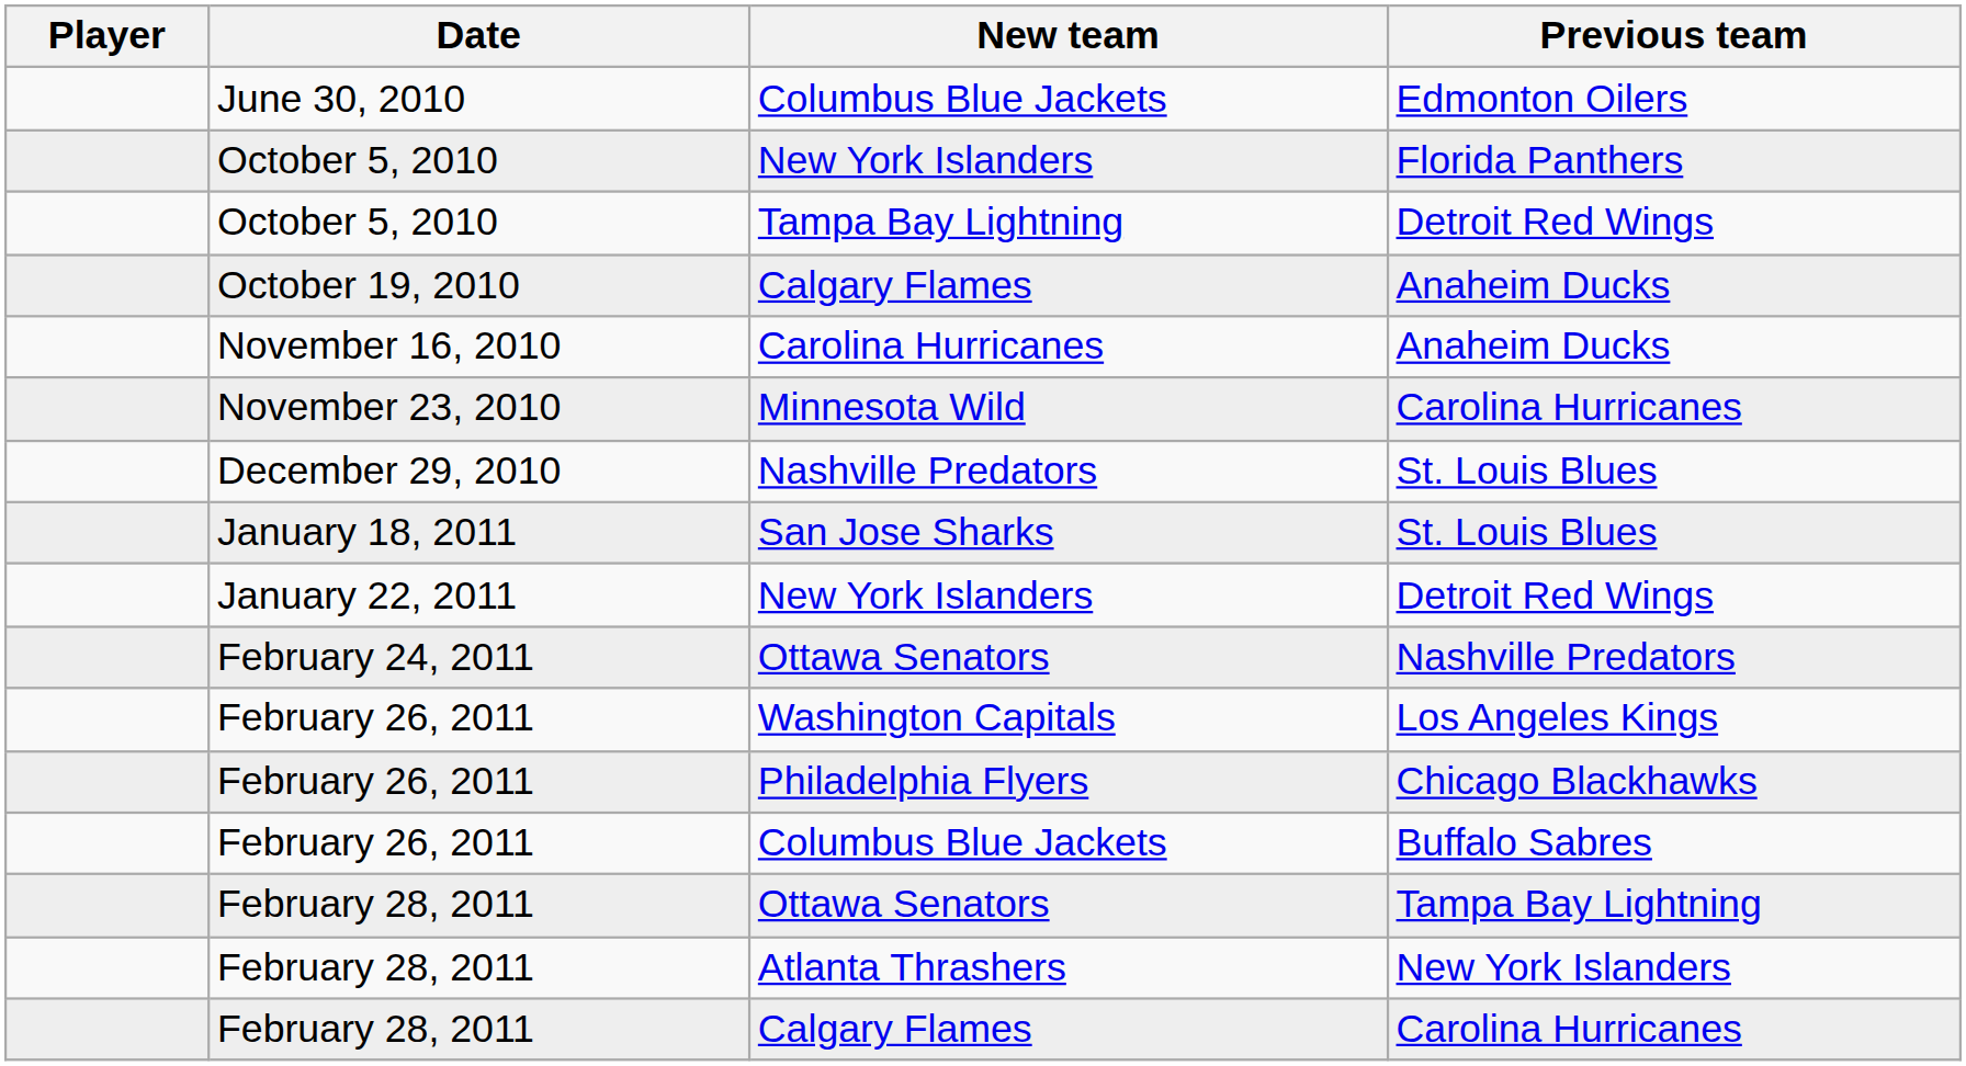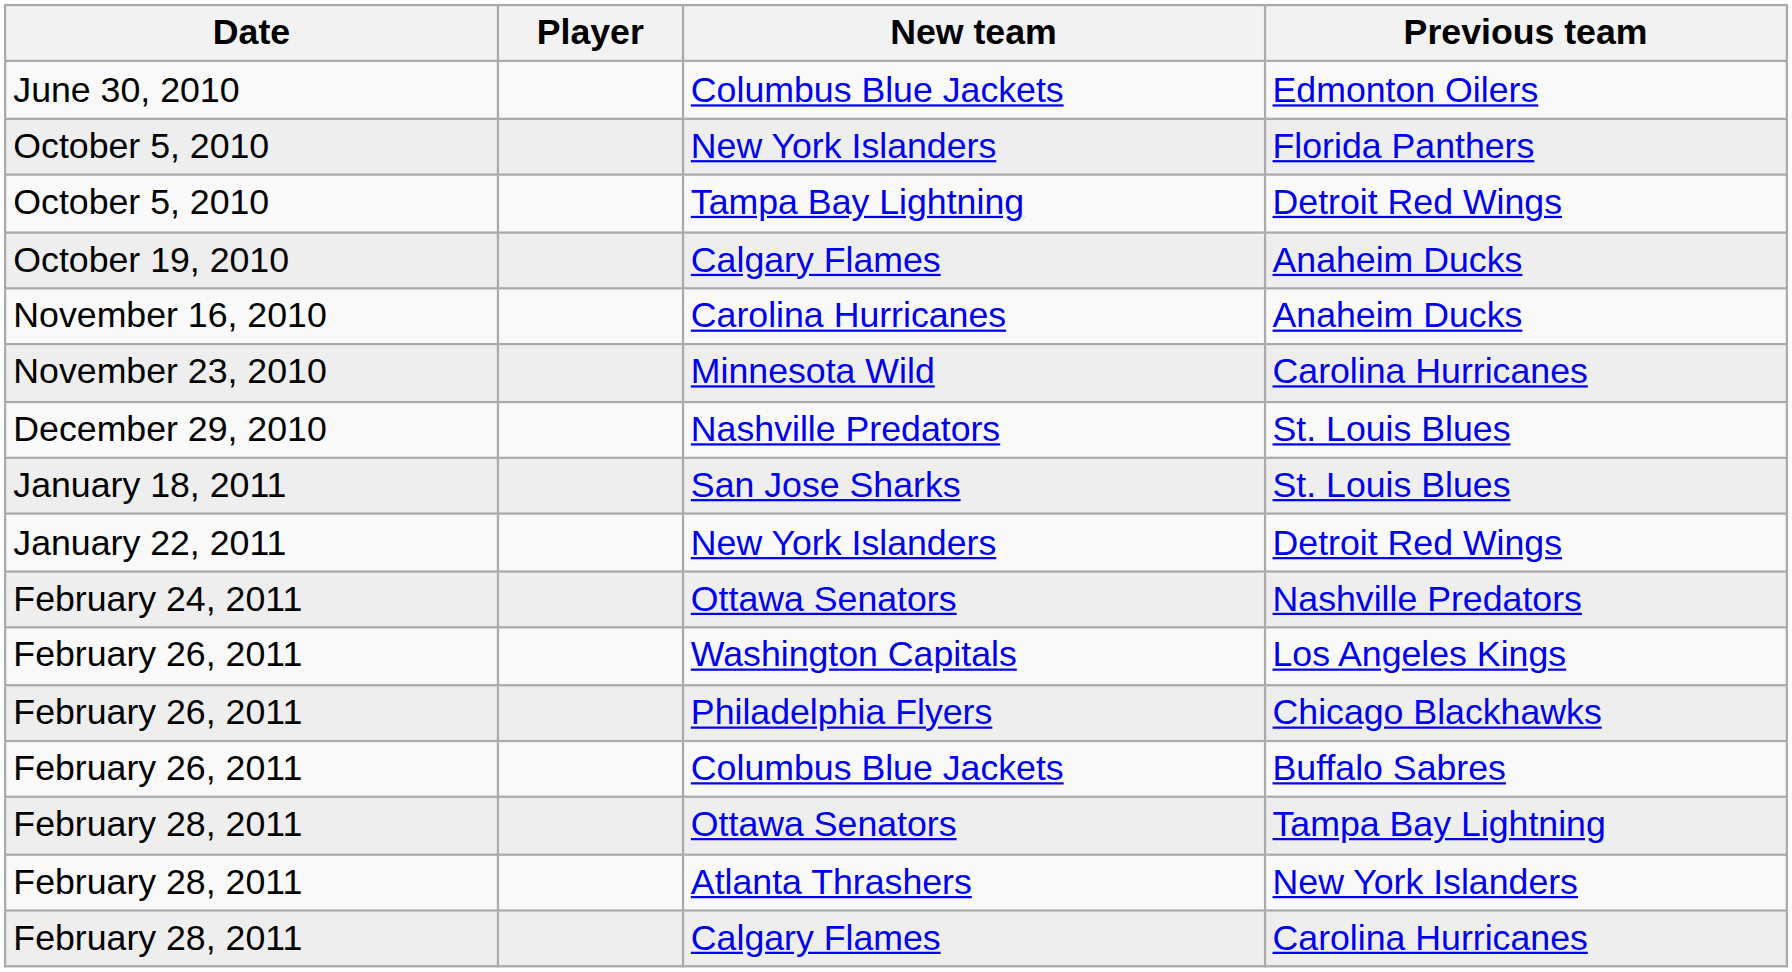 <table class="wikitable sortable" style="border:1px solid #999999; width:800px;">
 <tr>
+<th>Date</th>
 <th>Player</th>
-<th>Date</th>
 <th>New team</th>
 <th>Previous team</th>
 </tr>
 <tr>
+<td>June 30, 2010</td>
 <td></td>
-<td>June 30, 2010</td>
 <td><a href='#'>Columbus Blue Jackets</a></td>
 <td><a href='#'>Edmonton Oilers</a></td>
 </tr>
 <tr bgcolor="eeeeee">
+<td>October 5, 2010</td>
 <td></td>
-<td>October 5, 2010</td>
 <td><a href='#'>New York Islanders</a></td>
 <td><a href='#'>Florida Panthers</a></td>
 </tr>
 <tr>
+<td>October 5, 2010</td>
 <td></td>
-<td>October 5, 2010</td>
 <td><a href='#'>Tampa Bay Lightning</a></td>
 <td><a href='#'>Detroit Red Wings</a></td>
 </tr>
 <tr bgcolor="eeeeee">
+<td>October 19, 2010</td>
 <td></td>
-<td>October 19, 2010</td>
 <td><a href='#'>Calgary Flames</a></td>
 <td><a href='#'>Anaheim Ducks</a></td>
 </tr>
 <tr>
+<td>November 16, 2010</td>
 <td></td>
-<td>November 16, 2010</td>
 <td><a href='#'>Carolina Hurricanes</a></td>
 <td><a href='#'>Anaheim Ducks</a></td>
 </tr>
 <tr bgcolor="eeeeee">
+<td>November 23, 2010</td>
 <td></td>
-<td>November 23, 2010</td>
 <td><a href='#'>Minnesota Wild</a></td>
 <td><a href='#'>Carolina Hurricanes</a></td>
 </tr>
 <tr>
+<td>December 29, 2010</td>
 <td></td>
-<td>December 29, 2010</td>
 <td><a href='#'>Nashville Predators</a></td>
 <td><a href='#'>St. Louis Blues</a></td>
 </tr>
 <tr bgcolor="eeeeee">
+<td>January 18, 2011</td>
 <td></td>
-<td>January 18, 2011</td>
 <td><a href='#'>San Jose Sharks</a></td>
 <td><a href='#'>St. Louis Blues</a></td>
 </tr>
 <tr>
+<td>January 22, 2011</td>
 <td></td>
-<td>January 22, 2011</td>
 <td><a href='#'>New York Islanders</a></td>
 <td><a href='#'>Detroit Red Wings</a></td>
 </tr>
 <tr bgcolor="eeeeee">
+<td>February 24, 2011</td>
 <td></td>
-<td>February 24, 2011</td>
 <td><a href='#'>Ottawa Senators</a></td>
 <td><a href='#'>Nashville Predators</a></td>
 </tr>
 <tr>
+<td>February 26, 2011</td>
 <td></td>
-<td>February 26, 2011</td>
 <td><a href='#'>Washington Capitals</a></td>
 <td><a href='#'>Los Angeles Kings</a></td>
 </tr>
 <tr bgcolor="eeeeee">
+<td>February 26, 2011</td>
 <td></td>
-<td>February 26, 2011</td>
 <td><a href='#'>Philadelphia Flyers</a></td>
 <td><a href='#'>Chicago Blackhawks</a></td>
 </tr>
 <tr>
+<td>February 26, 2011</td>
 <td></td>
-<td>February 26, 2011</td>
 <td><a href='#'>Columbus Blue Jackets</a></td>
 <td><a href='#'>Buffalo Sabres</a></td>
 </tr>
 <tr bgcolor="eeeeee">
+<td>February 28, 2011</td>
 <td></td>
-<td>February 28, 2011</td>
 <td><a href='#'>Ottawa Senators</a></td>
 <td><a href='#'>Tampa Bay Lightning</a></td>
 </tr>
 <tr>
+<td>February 28, 2011</td>
 <td></td>
-<td>February 28, 2011</td>
 <td><a href='#'>Atlanta Thrashers</a></td>
 <td><a href='#'>New York Islanders</a></td>
 </tr>
 <tr bgcolor="eeeeee">
+<td>February 28, 2011</td>
 <td></td>
-<td>February 28, 2011</td>
 <td><a href='#'>Calgary Flames</a></td>
 <td><a href='#'>Carolina Hurricanes</a></td>
 </tr>
 </table>
